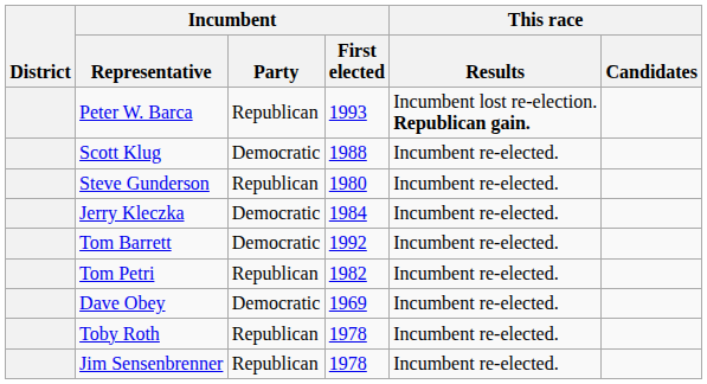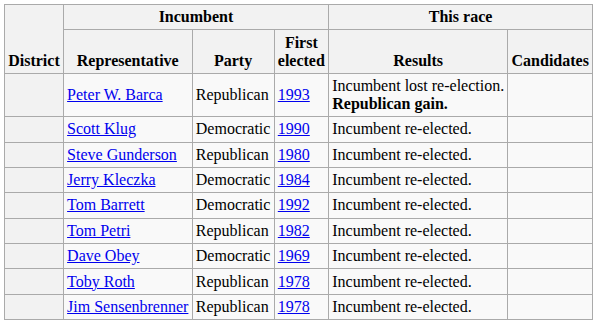 <table class=wikitable>
 <tr valign=bottom>
 <th rowspan=2>District</th>
 <th colspan=3>Incumbent</th>
 <th colspan=2>This race</th>
 </tr>
 <tr valign=bottom>
 <th>Representative</th>
 <th>Party</th>
 <th>First<br>elected</th>
 <th>Results</th>
 <th>Candidates</th>
 </tr>
 <tr>
 <th></th>
 <td><a href='#'>Peter W. Barca</a></td>
 <td>Republican</td>
 <td><a href='#'>1993 </a></td>
 <td>Incumbent lost re-election.<br><strong>Republican gain.</strong></td>
 <td nowrap></td>
 </tr>
 <tr>
 <th></th>
 <td><a href='#'>Scott Klug</a></td>
 <td>Democratic</td>
-<td><a href='#'>1988</a></td>
+<td><a href='#'>1990</a></td>
 <td>Incumbent re-elected.</td>
 <td nowrap></td>
 </tr>
 <tr>
 <th></th>
 <td><a href='#'>Steve Gunderson</a></td>
 <td>Republican</td>
 <td><a href='#'>1980</a></td>
 <td>Incumbent re-elected.</td>
 <td nowrap></td>
 </tr>
 <tr>
 <th></th>
 <td><a href='#'>Jerry Kleczka</a></td>
 <td>Democratic</td>
 <td><a href='#'>1984</a></td>
 <td>Incumbent re-elected.</td>
 <td nowrap></td>
 </tr>
 <tr>
 <th></th>
 <td><a href='#'>Tom Barrett</a></td>
 <td>Democratic</td>
 <td><a href='#'>1992</a></td>
 <td>Incumbent re-elected.</td>
 <td nowrap></td>
 </tr>
 <tr>
 <th></th>
 <td><a href='#'>Tom Petri</a></td>
 <td>Republican</td>
 <td><a href='#'>1982 </a></td>
 <td>Incumbent re-elected.</td>
 <td nowrap></td>
 </tr>
 <tr>
 <th></th>
 <td><a href='#'>Dave Obey</a></td>
 <td>Democratic</td>
 <td><a href='#'>1969 </a></td>
 <td>Incumbent re-elected.</td>
 <td nowrap></td>
 </tr>
 <tr>
 <th></th>
 <td><a href='#'>Toby Roth</a></td>
 <td>Republican</td>
 <td><a href='#'>1978</a></td>
 <td>Incumbent re-elected.</td>
 <td nowrap></td>
 </tr>
 <tr>
 <th></th>
 <td><a href='#'>Jim Sensenbrenner</a></td>
 <td>Republican</td>
 <td><a href='#'>1978</a></td>
 <td>Incumbent re-elected.</td>
 <td nowrap></td>
 </tr>
 </table>
